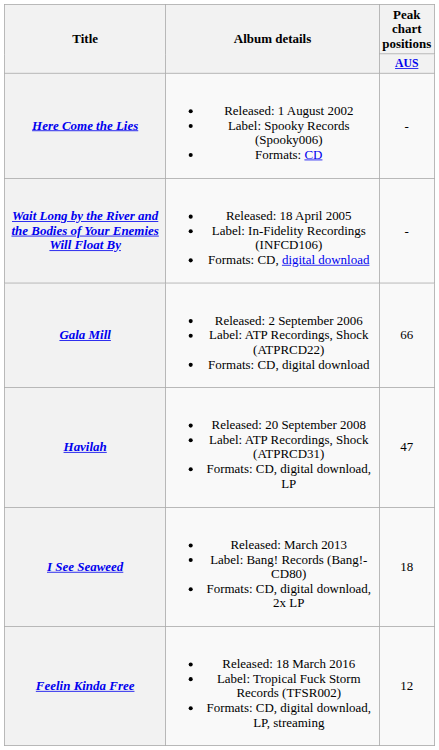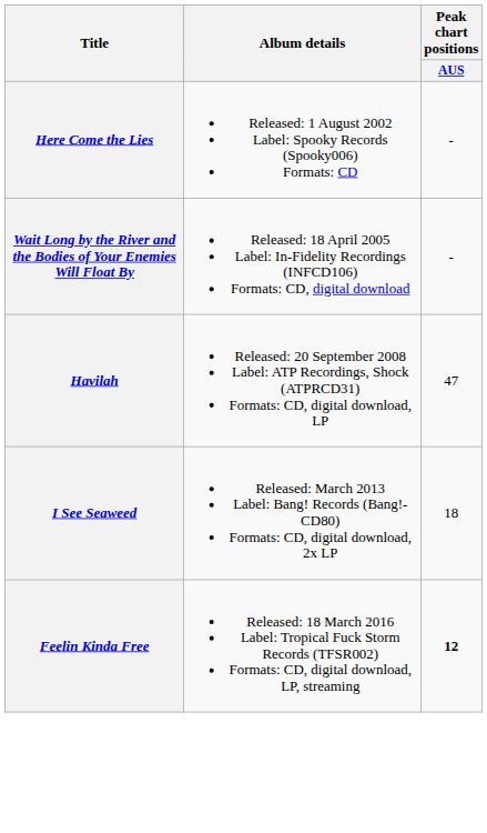 <table class="wikitable plainrowheaders" style="text-align:center;" border="1">
 <tr>
 <th scope="col" rowspan="2" style="width:12em;">Title</th>
 <th scope="col" rowspan="2" style="width:16em;">Album details</th>
 <th scope="col" colspan="1">Peak chart positions</th>
 </tr>
 <tr>
 <th scope="col" style="width:3em;font-size:90%;"><a href='#'>AUS</a><br></th>
 </tr>
 <tr>
 <th scope="row"><em><a href='#'>Here Come the Lies</a></em></th>
 <td><br><ul><li>Released: 1 August 2002</li><li>Label: Spooky Records (Spooky006)</li><li>Formats: <a href='#'>CD</a></li></ul></td>
 <td>-</td>
 </tr>
 <tr>
 <th scope="row"><em><a href='#'>Wait Long by the River and the Bodies of Your Enemies Will Float By</a></em></th>
 <td><br><ul><li>Released: 18 April 2005</li><li>Label: In-Fidelity Recordings	(INFCD106)</li><li>Formats: CD, <a href='#'>digital download</a></li></ul></td>
 <td>-</td>
 </tr>
 <tr>
-<th scope="row"><em><a href='#'>Gala Mill</a></em></th>
-<td><br><ul><li>Released: 2 September 2006</li><li>Label: ATP Recordings, Shock (ATPRCD22)</li><li>Formats: CD, digital download</li></ul></td>
-<td>66</td>
-</tr>
-<tr>
 <th scope="row"><em><a href='#'>Havilah</a></em></th>
 <td><br><ul><li>Released: 20 September 2008</li><li>Label: ATP Recordings, Shock (ATPRCD31)</li><li>Formats: CD, digital download, LP</li></ul></td>
 <td>47</td>
 </tr>
 <tr>
 <th scope="row"><em><a href='#'>I See Seaweed</a></em></th>
 <td><br><ul><li>Released: March 2013</li><li>Label: Bang! Records	(Bang!-CD80)</li><li>Formats: CD, digital download, 2x LP</li></ul></td>
 <td>18</td>
 </tr>
 <tr>
 <th scope="row"><em><a href='#'>Feelin Kinda Free</a></em></th>
 <td><br><ul><li>Released: 18 March 2016</li><li>Label: Tropical Fuck Storm Records (TFSR002)</li><li>Formats: CD, digital download, LP, streaming</li></ul></td>
-<td>12</td>
+<td><strong>12</strong></td>
 </tr>
 </table>
